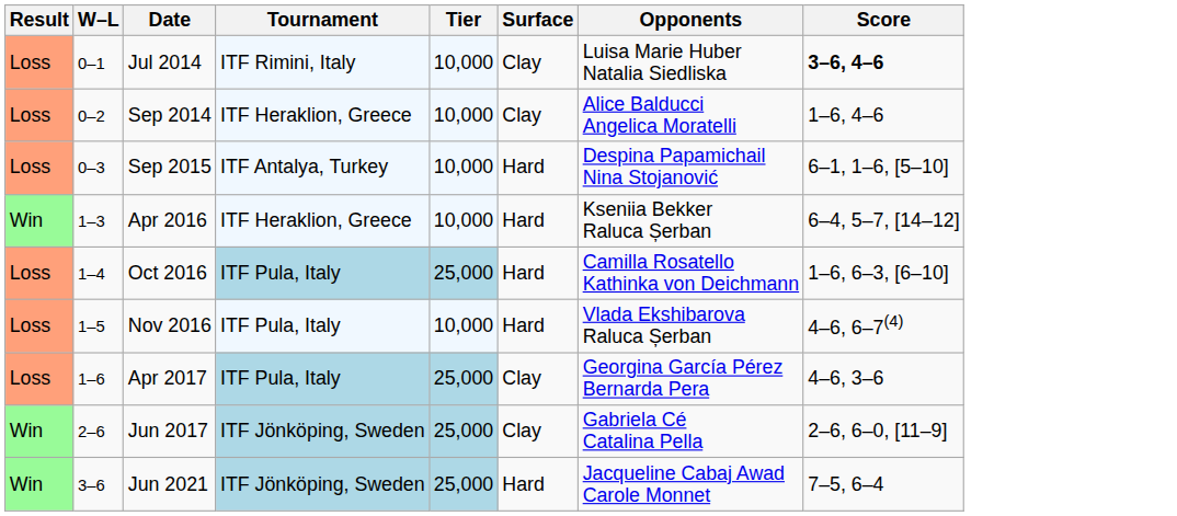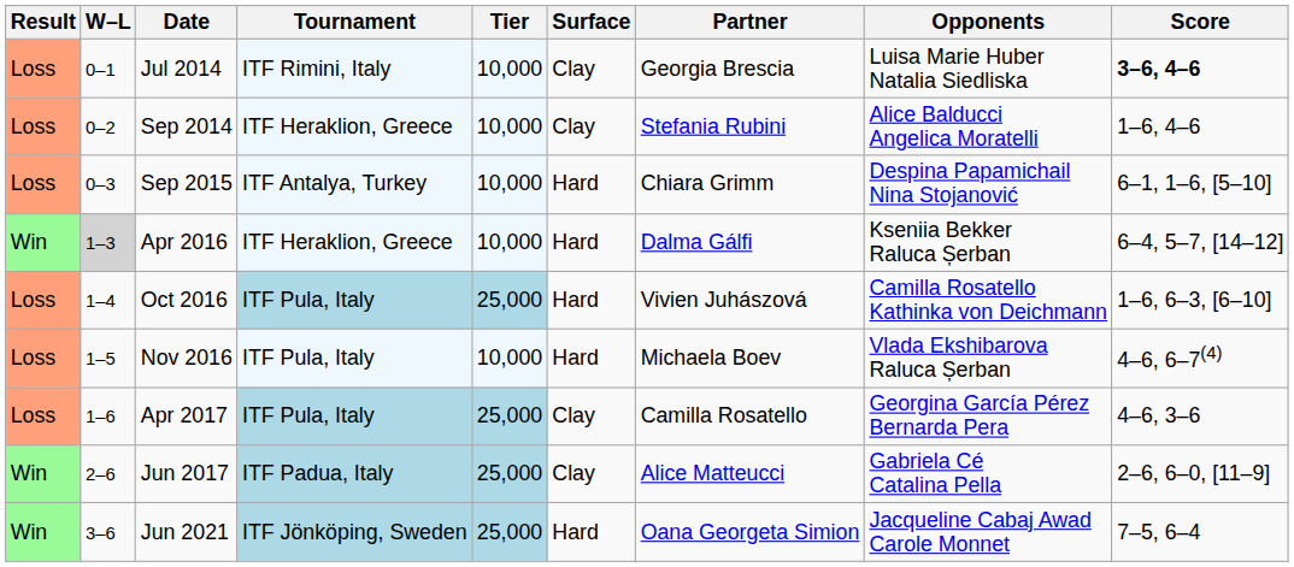 <table class="wikitable sortable">
 <tr>
 <th>Result</th>
 <th class="unsortable">W–L</th>
 <th>Date</th>
 <th>Tournament</th>
 <th>Tier</th>
 <th>Surface</th>
+<th>Partner</th>
 <th>Opponents</th>
 <th class="unsortable">Score</th>
 </tr>
 <tr>
 <td style="background:#ffa07a;">Loss</td>
 <td><small>0–1</small></td>
 <td>Jul 2014</td>
 <td style="background:#f0f8ff;">ITF Rimini, Italy</td>
 <td style="background:#f0f8ff;">10,000</td>
 <td>Clay</td>
+<td> Georgia Brescia</td>
 <td> Luisa Marie Huber <br>  Natalia Siedliska</td>
 <td><strong>3–6, 4–6</strong></td>
 </tr>
 <tr>
 <td style="background:#ffa07a;">Loss</td>
 <td><small>0–2</small></td>
 <td>Sep 2014</td>
 <td style="background:#f0f8ff;">ITF Heraklion, Greece</td>
 <td style="background:#f0f8ff;">10,000</td>
 <td>Clay</td>
+<td> <a href='#'>Stefania Rubini</a></td>
 <td> <a href='#'>Alice Balducci</a> <br>  <a href='#'>Angelica Moratelli</a></td>
 <td>1–6, 4–6</td>
 </tr>
 <tr>
 <td style="background:#ffa07a;">Loss</td>
 <td><small>0–3</small></td>
 <td>Sep 2015</td>
 <td style="background:#f0f8ff;">ITF Antalya, Turkey</td>
 <td style="background:#f0f8ff;">10,000</td>
 <td>Hard</td>
+<td> Chiara Grimm</td>
 <td> <a href='#'>Despina Papamichail</a> <br>  <a href='#'>Nina Stojanović</a></td>
 <td>6–1, 1–6, [5–10]</td>
 </tr>
 <tr>
 <td style="background:#98fb98;">Win</td>
-<td><small>1–3</small></td>
+<td style="background: lightgrey;"><small>1–3</small></td>
 <td>Apr 2016</td>
 <td style="background:#f0f8ff;">ITF Heraklion, Greece</td>
 <td style="background:#f0f8ff;">10,000</td>
 <td>Hard</td>
+<td> <a href='#'>Dalma Gálfi</a></td>
 <td> Kseniia Bekker <br>  Raluca Șerban</td>
 <td>6–4, 5–7, [14–12]</td>
 </tr>
 <tr>
 <td style="background:#ffa07a;">Loss</td>
 <td><small>1–4</small></td>
 <td>Oct 2016</td>
 <td style="background:lightblue;">ITF Pula, Italy</td>
 <td style="background:lightblue;">25,000</td>
 <td>Hard</td>
+<td> Vivien Juhászová</td>
 <td> <a href='#'>Camilla Rosatello</a> <br>  <a href='#'>Kathinka von Deichmann</a></td>
 <td>1–6, 6–3, [6–10]</td>
 </tr>
 <tr>
 <td style="background:#ffa07a;">Loss</td>
 <td><small>1–5</small></td>
 <td>Nov 2016</td>
 <td style="background:#f0f8ff;">ITF Pula, Italy</td>
 <td style="background:#f0f8ff;">10,000</td>
 <td>Hard</td>
+<td> Michaela Boev</td>
 <td> <a href='#'>Vlada Ekshibarova</a> <br>  Raluca Șerban</td>
 <td>4–6, 6–7<sup>(4)</sup></td>
 </tr>
 <tr>
 <td style="background:#ffa07a;">Loss</td>
 <td><small>1–6</small></td>
 <td>Apr 2017</td>
 <td style="background:lightblue;">ITF Pula, Italy</td>
 <td style="background:lightblue;">25,000</td>
 <td>Clay</td>
+<td> Camilla Rosatello</td>
 <td> <a href='#'>Georgina García Pérez</a> <br>  <a href='#'>Bernarda Pera</a></td>
 <td>4–6, 3–6</td>
 </tr>
 <tr>
 <td style="background:#98fb98;">Win</td>
 <td><small>2–6</small></td>
 <td>Jun 2017</td>
-<td style="background:lightblue;">ITF Jönköping, Sweden</td>
+<td style="background:lightblue;">ITF Padua, Italy</td>
 <td style="background:lightblue;">25,000</td>
 <td>Clay</td>
+<td> <a href='#'>Alice Matteucci</a></td>
 <td> <a href='#'>Gabriela Cé</a> <br>  <a href='#'>Catalina Pella</a></td>
 <td>2–6, 6–0, [11–9]</td>
 </tr>
 <tr>
 <td style="background:#98fb98;">Win</td>
 <td><small>3–6</small></td>
 <td>Jun 2021</td>
 <td style="background:lightblue;">ITF Jönköping, Sweden</td>
 <td style="background:lightblue;">25,000</td>
 <td>Hard</td>
+<td> <a href='#'>Oana Georgeta Simion</a></td>
 <td> <a href='#'>Jacqueline Cabaj Awad</a> <br>  <a href='#'>Carole Monnet</a></td>
 <td>7–5, 6–4</td>
 </tr>
 </table>
